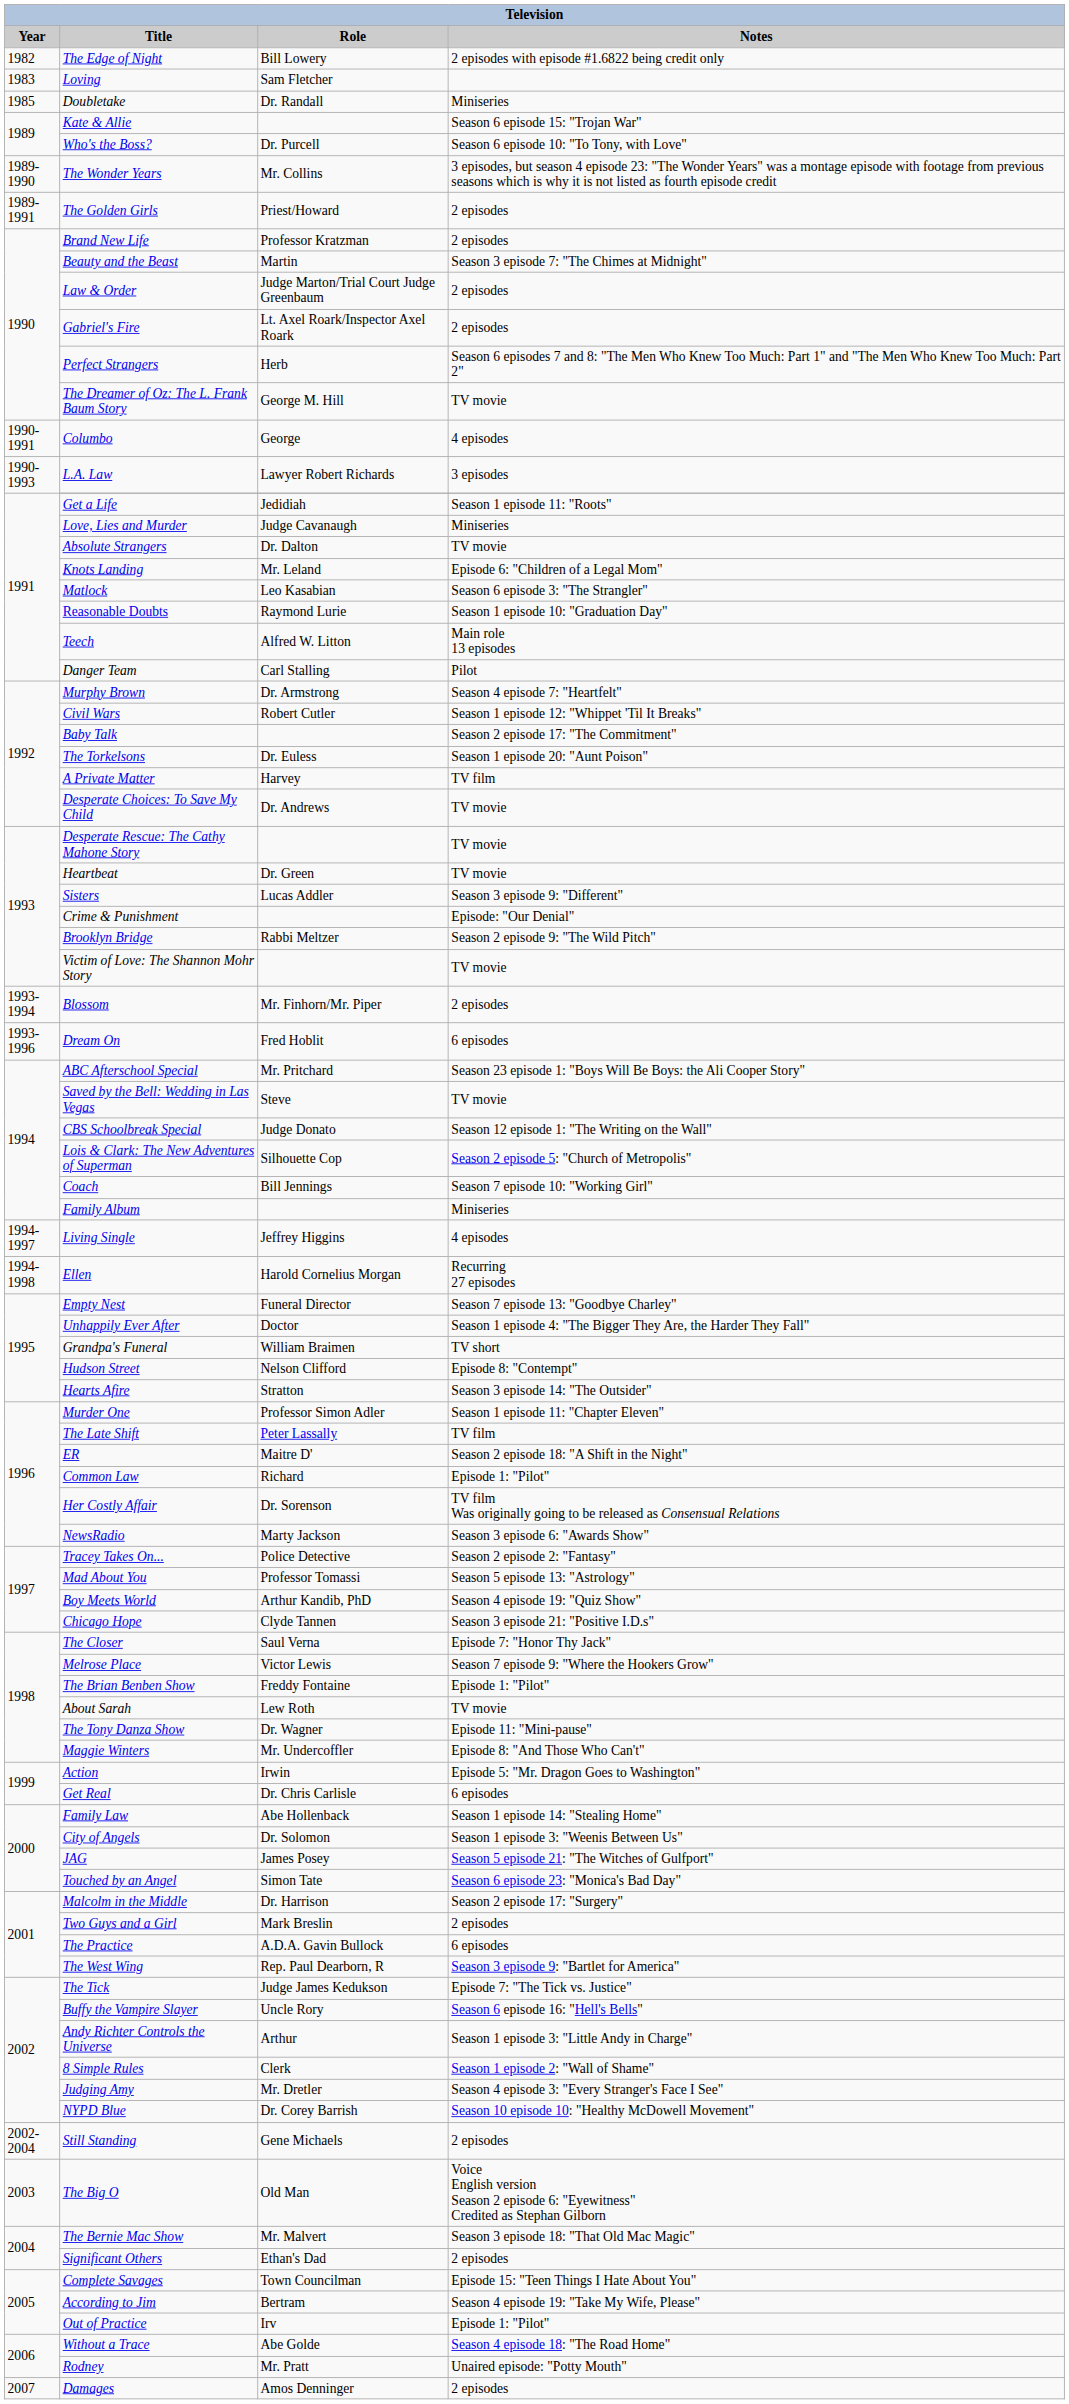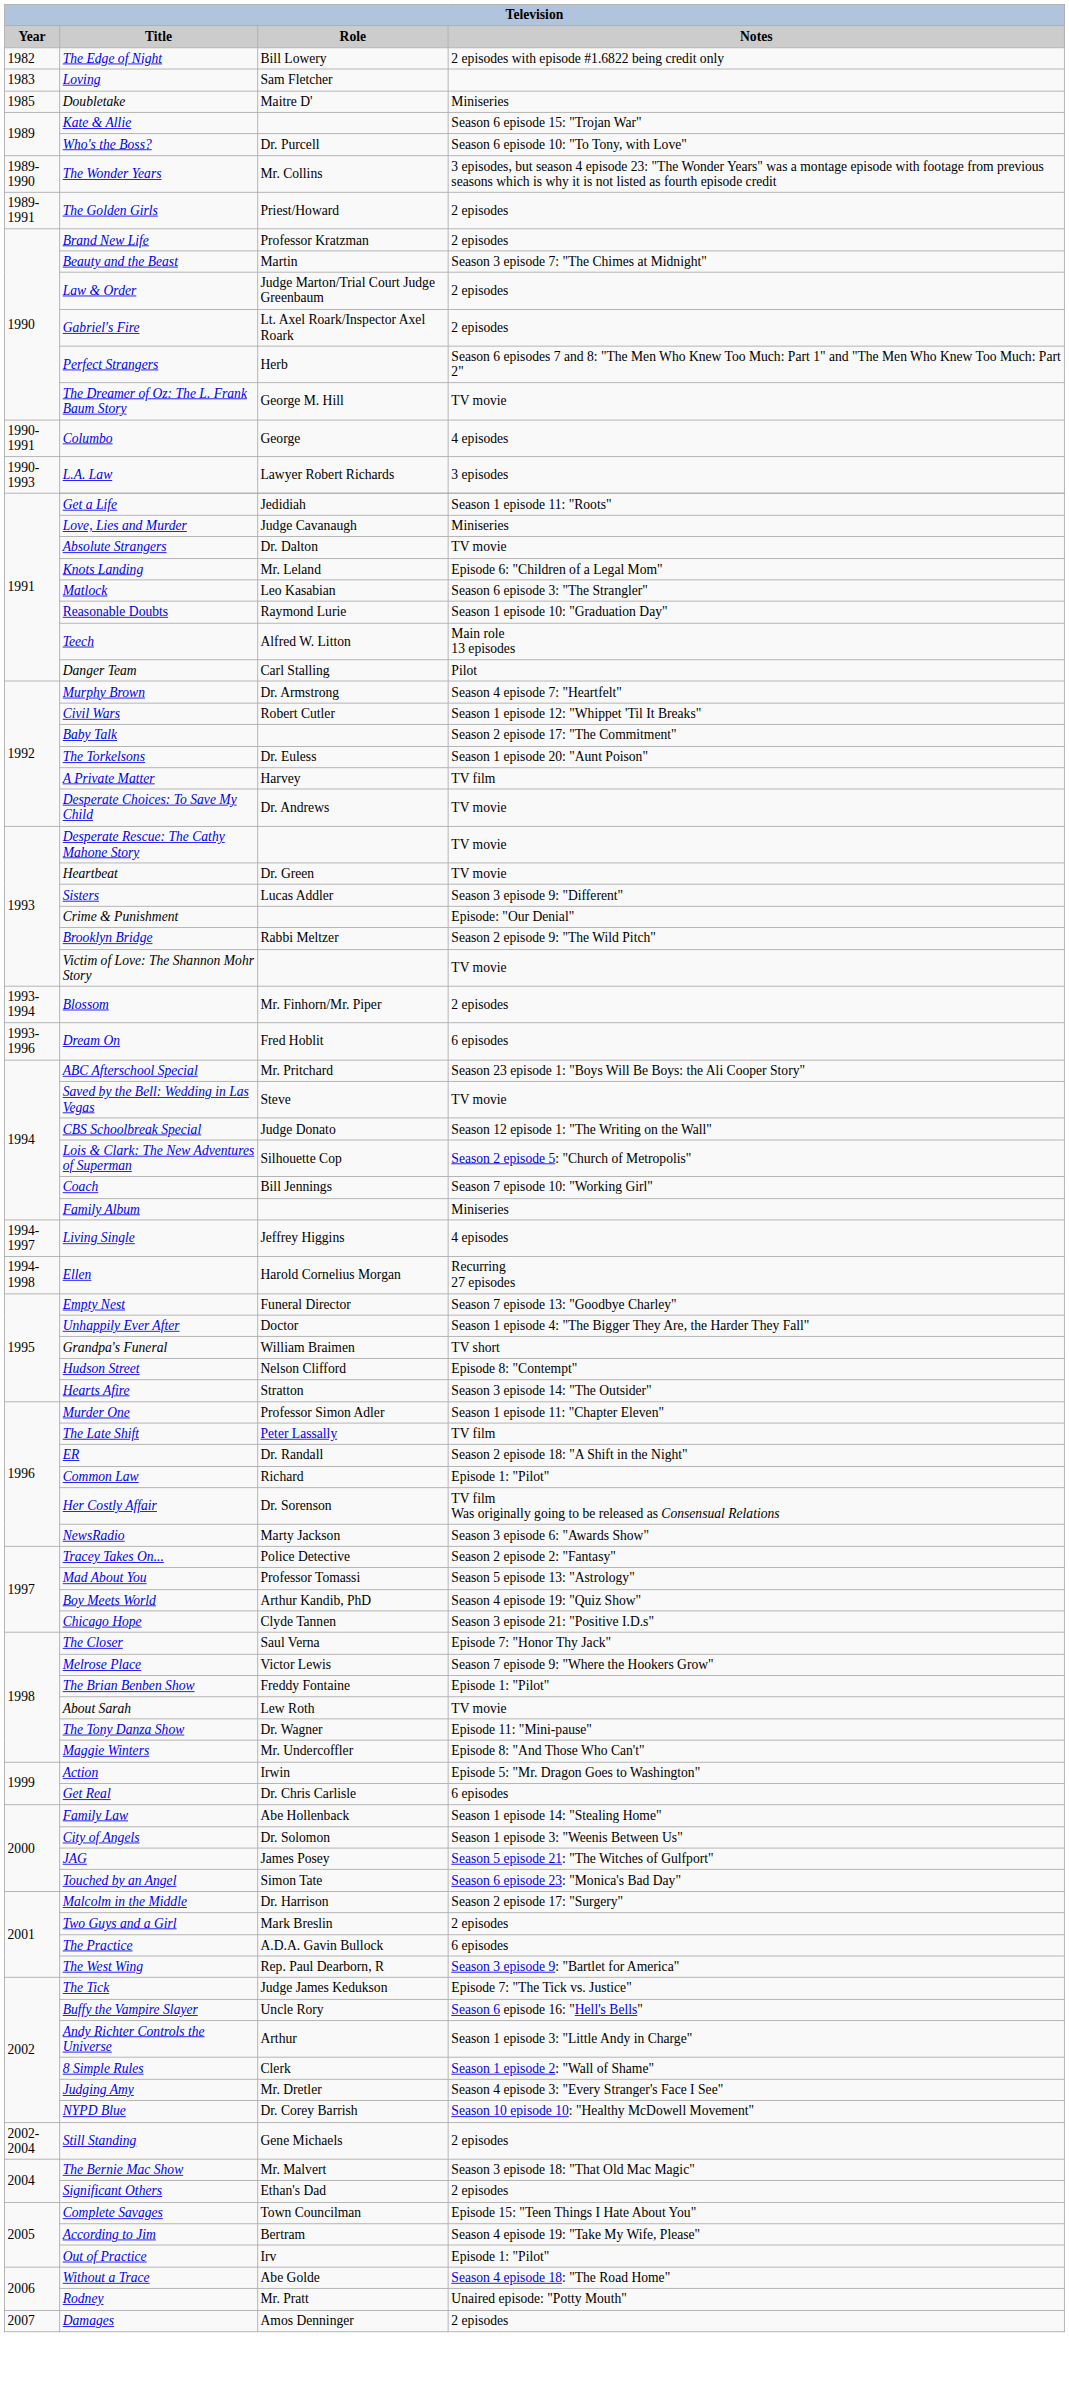 <table class="wikitable">
 <tr>
 <th colspan=4 style="background:#B0C4DE;">Television</th>
 </tr>
 <tr align="center">
 <th style="background: #CCCCCC;">Year</th>
 <th style="background: #CCCCCC;">Title</th>
 <th style="background: #CCCCCC;">Role</th>
 <th style="background: #CCCCCC;">Notes</th>
 </tr>
 <tr>
 <td>1982</td>
 <td><em><a href='#'>The Edge of Night</a></em></td>
 <td>Bill Lowery</td>
 <td>2 episodes with episode #1.6822 being credit only</td>
 </tr>
 <tr>
 <td>1983</td>
 <td><em><a href='#'>Loving</a></em></td>
 <td>Sam Fletcher</td>
 <td></td>
 </tr>
 <tr>
 <td>1985</td>
 <td><em>Doubletake</em></td>
-<td>Dr. Randall</td>
+<td>Maitre D'</td>
 <td>Miniseries</td>
 </tr>
 <tr>
 <td rowspan=2>1989</td>
 <td><em><a href='#'>Kate & Allie</a></em></td>
 <td></td>
 <td>Season 6 episode 15: "Trojan War"</td>
 </tr>
 <tr>
 <td><em><a href='#'>Who's the Boss?</a></em></td>
 <td>Dr. Purcell</td>
 <td>Season 6 episode 10: "To Tony, with Love"</td>
 </tr>
 <tr>
 <td>1989-1990</td>
 <td><em><a href='#'>The Wonder Years</a></em></td>
 <td>Mr. Collins</td>
 <td>3 episodes, but season 4 episode 23: "The Wonder Years" was a montage episode with footage from previous seasons which is why it is not listed as fourth episode credit</td>
 </tr>
 <tr>
 <td>1989-1991</td>
 <td><em><a href='#'>The Golden Girls</a></em></td>
 <td>Priest/Howard</td>
 <td>2 episodes</td>
 </tr>
 <tr>
 <td rowspan=6>1990</td>
 <td><em><a href='#'>Brand New Life</a></em></td>
 <td>Professor Kratzman</td>
 <td>2 episodes</td>
 </tr>
 <tr>
 <td><em><a href='#'>Beauty and the Beast</a></em></td>
 <td>Martin</td>
 <td>Season 3 episode 7: "The Chimes at Midnight"</td>
 </tr>
 <tr>
 <td><em><a href='#'>Law & Order</a></em></td>
 <td>Judge Marton/Trial Court Judge Greenbaum</td>
 <td>2 episodes</td>
 </tr>
 <tr>
 <td><em><a href='#'>Gabriel's Fire</a></em></td>
 <td>Lt. Axel Roark/Inspector Axel Roark</td>
 <td>2 episodes</td>
 </tr>
 <tr>
 <td><em><a href='#'>Perfect Strangers</a></em></td>
 <td>Herb</td>
 <td>Season 6 episodes 7 and 8: "The Men Who Knew Too Much: Part 1" and "The Men Who Knew Too Much: Part 2"</td>
 </tr>
 <tr>
 <td><em><a href='#'>The Dreamer of Oz: The L. Frank Baum Story</a></em></td>
 <td>George M. Hill</td>
 <td>TV movie</td>
 </tr>
 <tr>
 <td>1990-1991</td>
 <td><em><a href='#'>Columbo</a></em></td>
 <td>George</td>
 <td>4 episodes</td>
 </tr>
 <tr>
 <td>1990-1993</td>
 <td><em><a href='#'>L.A. Law</a></em></td>
 <td>Lawyer Robert Richards</td>
 <td>3 episodes</td>
 </tr>
 <tr>
 <td rowspan=9>1991</td>
 </tr>
 <tr>
 <td><em><a href='#'>Get a Life</a></em></td>
 <td>Jedidiah</td>
 <td>Season 1 episode 11: "Roots"</td>
 </tr>
 <tr>
 <td><em><a href='#'>Love, Lies and Murder</a></em></td>
 <td>Judge Cavanaugh</td>
 <td>Miniseries</td>
 </tr>
 <tr>
 <td><em><a href='#'>Absolute Strangers</a></em></td>
 <td>Dr. Dalton</td>
 <td>TV movie</td>
 </tr>
 <tr>
 <td><em><a href='#'>Knots Landing</a></em></td>
 <td>Mr. Leland</td>
 <td>Episode 6: "Children of a Legal Mom"</td>
 </tr>
 <tr>
 <td><em><a href='#'>Matlock</a></em></td>
 <td>Leo Kasabian</td>
 <td>Season 6 episode 3: "The Strangler"</td>
 </tr>
 <tr>
 <td><a href='#'>Reasonable Doubts</a></td>
 <td>Raymond Lurie</td>
 <td>Season 1 episode 10: "Graduation Day"</td>
 </tr>
 <tr>
 <td><em><a href='#'>Teech</a></em></td>
 <td>Alfred W. Litton</td>
 <td>Main role<br> 13 episodes</td>
 </tr>
 <tr>
 <td><em>Danger Team</em></td>
 <td>Carl Stalling</td>
 <td>Pilot</td>
 </tr>
 <tr>
 <td rowspan=6>1992</td>
 <td><em><a href='#'>Murphy Brown</a></em></td>
 <td>Dr. Armstrong</td>
 <td>Season 4 episode 7: "Heartfelt"</td>
 </tr>
 <tr>
 <td><em><a href='#'>Civil Wars</a></em></td>
 <td>Robert Cutler</td>
 <td>Season 1 episode 12: "Whippet 'Til It Breaks"</td>
 </tr>
 <tr>
 <td><em><a href='#'>Baby Talk</a></em></td>
 <td></td>
 <td>Season 2 episode 17: "The Commitment"</td>
 </tr>
 <tr>
 <td><em><a href='#'>The Torkelsons</a></em></td>
 <td>Dr. Euless</td>
 <td>Season 1 episode 20: "Aunt Poison"</td>
 </tr>
 <tr>
 <td><em><a href='#'>A Private Matter</a></em></td>
 <td>Harvey</td>
 <td>TV film</td>
 </tr>
 <tr>
 <td><em><a href='#'>Desperate Choices: To Save My Child</a></em></td>
 <td>Dr. Andrews</td>
 <td>TV movie</td>
 </tr>
 <tr>
 <td rowspan=6>1993</td>
 <td><em><a href='#'>Desperate Rescue: The Cathy Mahone Story</a></em></td>
 <td></td>
 <td>TV movie</td>
 </tr>
 <tr>
 <td><em>Heartbeat</em></td>
 <td>Dr. Green</td>
 <td>TV movie</td>
 </tr>
 <tr>
 <td><em><a href='#'>Sisters</a></em></td>
 <td>Lucas Addler</td>
 <td>Season 3 episode 9: "Different"</td>
 </tr>
 <tr>
 <td><em>Crime & Punishment</em></td>
 <td></td>
 <td>Episode: "Our Denial"</td>
 </tr>
 <tr>
 <td><em><a href='#'>Brooklyn Bridge</a></em></td>
 <td>Rabbi Meltzer</td>
 <td>Season 2 episode 9: "The Wild Pitch"</td>
 </tr>
 <tr>
 <td><em>Victim of Love: The Shannon Mohr Story</em></td>
 <td></td>
 <td>TV movie</td>
 </tr>
 <tr>
 <td>1993-1994</td>
 <td><em><a href='#'>Blossom</a></em></td>
 <td>Mr. Finhorn/Mr. Piper</td>
 <td>2 episodes</td>
 </tr>
 <tr>
 <td>1993-1996</td>
 <td><em><a href='#'>Dream On</a></em></td>
 <td>Fred Hoblit</td>
 <td>6 episodes</td>
 </tr>
 <tr>
 <td rowspan=6>1994</td>
 <td><em><a href='#'>ABC Afterschool Special</a></em></td>
 <td>Mr. Pritchard</td>
 <td>Season 23 episode 1: "Boys Will Be Boys: the Ali Cooper Story"</td>
 </tr>
 <tr>
 <td><em><a href='#'>Saved by the Bell: Wedding in Las Vegas</a></em></td>
 <td>Steve</td>
 <td>TV movie</td>
 </tr>
 <tr>
 <td><em><a href='#'>CBS Schoolbreak Special</a></em></td>
 <td>Judge Donato</td>
 <td>Season 12 episode 1: "The Writing on the Wall"</td>
 </tr>
 <tr>
 <td><em><a href='#'>Lois & Clark: The New Adventures of Superman</a></em></td>
 <td>Silhouette Cop</td>
 <td><a href='#'>Season 2 episode 5</a>: "Church of Metropolis"</td>
 </tr>
 <tr>
 <td><em><a href='#'>Coach</a></em></td>
 <td>Bill Jennings</td>
 <td>Season 7 episode 10: "Working Girl"</td>
 </tr>
 <tr>
 <td><em><a href='#'>Family Album</a></em></td>
 <td></td>
 <td>Miniseries</td>
 </tr>
 <tr>
 <td>1994-1997</td>
 <td><em><a href='#'>Living Single</a></em></td>
 <td>Jeffrey Higgins</td>
 <td>4 episodes</td>
 </tr>
 <tr>
 <td>1994-1998</td>
 <td><em><a href='#'>Ellen</a></em></td>
 <td>Harold Cornelius Morgan</td>
 <td>Recurring<br> 27 episodes</td>
 </tr>
 <tr>
 <td rowspan=5>1995</td>
 <td><em><a href='#'>Empty Nest</a></em></td>
 <td>Funeral Director</td>
 <td>Season 7 episode 13: "Goodbye Charley"</td>
 </tr>
 <tr>
 <td><em><a href='#'>Unhappily Ever After</a></em></td>
 <td>Doctor</td>
 <td>Season 1 episode 4: "The Bigger They Are, the Harder They Fall"</td>
 </tr>
 <tr>
 <td><em>Grandpa's Funeral</em></td>
 <td>William Braimen</td>
 <td>TV short</td>
 </tr>
 <tr>
 <td><em><a href='#'>Hudson Street</a></em></td>
 <td>Nelson Clifford</td>
 <td>Episode 8: "Contempt"</td>
 </tr>
 <tr>
 <td><em><a href='#'>Hearts Afire</a></em></td>
 <td>Stratton</td>
 <td>Season 3 episode 14: "The Outsider"</td>
 </tr>
 <tr>
 <td rowspan=6>1996</td>
 <td><em><a href='#'>Murder One</a></em></td>
 <td>Professor Simon Adler</td>
 <td>Season 1 episode 11: "Chapter Eleven"</td>
 </tr>
 <tr>
 <td><em><a href='#'>The Late Shift</a></em></td>
 <td><a href='#'>Peter Lassally</a></td>
 <td>TV film</td>
 </tr>
 <tr>
 <td><em><a href='#'>ER</a></em></td>
-<td>Maitre D'</td>
+<td>Dr. Randall</td>
 <td>Season 2 episode 18: "A Shift in the Night"</td>
 </tr>
 <tr>
 <td><em><a href='#'>Common Law</a></em></td>
 <td>Richard</td>
 <td>Episode 1: "Pilot"</td>
 </tr>
 <tr>
 <td><em><a href='#'>Her Costly Affair</a></em></td>
 <td>Dr. Sorenson</td>
 <td>TV film<br> Was originally going to be released as <em>Consensual Relations</em></td>
 </tr>
 <tr>
 <td><em><a href='#'>NewsRadio</a></em></td>
 <td>Marty Jackson</td>
 <td>Season 3 episode 6: "Awards Show"</td>
 </tr>
 <tr>
 <td rowspan=4>1997</td>
 <td><em><a href='#'>Tracey Takes On...</a></em></td>
 <td>Police Detective</td>
 <td>Season 2 episode 2: "Fantasy"</td>
 </tr>
 <tr>
 <td><em><a href='#'>Mad About You</a></em></td>
 <td>Professor Tomassi</td>
 <td>Season 5 episode 13: "Astrology"</td>
 </tr>
 <tr>
 <td><em><a href='#'>Boy Meets World</a></em></td>
 <td>Arthur Kandib, PhD</td>
 <td>Season 4 episode 19: "Quiz Show"</td>
 </tr>
 <tr>
 <td><em><a href='#'>Chicago Hope</a></em></td>
 <td>Clyde Tannen</td>
 <td>Season 3 episode 21: "Positive I.D.s"</td>
 </tr>
 <tr>
 <td rowspan=6>1998</td>
 <td><em><a href='#'>The Closer</a></em></td>
 <td>Saul Verna</td>
 <td>Episode 7: "Honor Thy Jack"</td>
 </tr>
 <tr>
 <td><em><a href='#'>Melrose Place</a></em></td>
 <td>Victor Lewis</td>
 <td>Season 7 episode 9: "Where the Hookers Grow"</td>
 </tr>
 <tr>
 <td><em><a href='#'>The Brian Benben Show</a></em></td>
 <td>Freddy Fontaine</td>
 <td>Episode 1: "Pilot"</td>
 </tr>
 <tr>
 <td><em>About Sarah</em></td>
 <td>Lew Roth</td>
 <td>TV movie</td>
 </tr>
 <tr>
 <td><em><a href='#'>The Tony Danza Show</a></em></td>
 <td>Dr. Wagner</td>
 <td>Episode 11: "Mini-pause"</td>
 </tr>
 <tr>
 <td><em><a href='#'>Maggie Winters</a></em></td>
 <td>Mr. Undercoffler</td>
 <td>Episode 8: "And Those Who Can't"</td>
 </tr>
 <tr>
 <td rowspan=2>1999</td>
 <td><em><a href='#'>Action</a></em></td>
 <td>Irwin</td>
 <td>Episode 5: "Mr. Dragon Goes to Washington"</td>
 </tr>
 <tr>
 <td><em><a href='#'>Get Real</a></em></td>
 <td>Dr. Chris Carlisle</td>
 <td>6 episodes</td>
 </tr>
 <tr>
 <td rowspan=4>2000</td>
 <td><em><a href='#'>Family Law</a></em></td>
 <td>Abe Hollenback</td>
 <td>Season 1 episode 14: "Stealing Home"</td>
 </tr>
 <tr>
 <td><em><a href='#'>City of Angels</a></em></td>
 <td>Dr. Solomon</td>
 <td>Season 1 episode 3: "Weenis Between Us"</td>
 </tr>
 <tr>
 <td><em><a href='#'>JAG</a></em></td>
 <td>James Posey</td>
 <td><a href='#'>Season 5 episode 21</a>: "The Witches of Gulfport"</td>
 </tr>
 <tr>
 <td><em><a href='#'>Touched by an Angel</a></em></td>
 <td>Simon Tate</td>
 <td><a href='#'>Season 6 episode 23</a>: "Monica's Bad Day"</td>
 </tr>
 <tr>
 <td rowspan=4>2001</td>
 <td><em><a href='#'>Malcolm in the Middle</a></em></td>
 <td>Dr. Harrison</td>
 <td>Season 2 episode 17: "Surgery"</td>
 </tr>
 <tr>
 <td><em><a href='#'>Two Guys and a Girl</a></em></td>
 <td>Mark Breslin</td>
 <td>2 episodes</td>
 </tr>
 <tr>
 <td><em><a href='#'>The Practice</a></em></td>
 <td>A.D.A. Gavin Bullock</td>
 <td>6 episodes</td>
 </tr>
 <tr>
 <td><em><a href='#'>The West Wing</a></em></td>
 <td>Rep. Paul Dearborn, R</td>
 <td><a href='#'>Season 3 episode 9</a>: "Bartlet for America"</td>
 </tr>
 <tr>
 <td rowspan=6>2002</td>
 <td><em><a href='#'>The Tick</a></em></td>
 <td>Judge James Kedukson</td>
 <td>Episode 7: "The Tick vs. Justice"</td>
 </tr>
 <tr>
 <td><em><a href='#'>Buffy the Vampire Slayer</a></em></td>
 <td>Uncle Rory</td>
 <td><a href='#'>Season 6</a> episode 16: "<a href='#'>Hell's Bells</a>"</td>
 </tr>
 <tr>
 <td><em><a href='#'>Andy Richter Controls the Universe</a></em></td>
 <td>Arthur</td>
 <td>Season 1 episode 3: "Little Andy in Charge"</td>
 </tr>
 <tr>
 <td><em><a href='#'>8 Simple Rules</a></em></td>
 <td>Clerk</td>
 <td><a href='#'>Season 1 episode 2</a>: "Wall of Shame"</td>
 </tr>
 <tr>
 <td><em><a href='#'>Judging Amy</a></em></td>
 <td>Mr. Dretler</td>
 <td>Season 4 episode 3: "Every Stranger's Face I See"</td>
 </tr>
 <tr>
 <td><em><a href='#'>NYPD Blue</a></em></td>
 <td>Dr. Corey Barrish</td>
 <td><a href='#'>Season 10 episode 10</a>: "Healthy McDowell Movement"</td>
 </tr>
 <tr>
 <td>2002-2004</td>
 <td><em><a href='#'>Still Standing</a></em></td>
 <td>Gene Michaels</td>
 <td>2 episodes</td>
 </tr>
 <tr>
-<td>2003</td>
-<td><em><a href='#'>The Big O</a></em></td>
-<td>Old Man</td>
-<td>Voice<br>English version<br> Season 2 episode 6: "Eyewitness"<br> Credited as Stephan Gilborn</td>
-</tr>
-<tr>
 <td rowspan=2>2004</td>
 <td><em><a href='#'>The Bernie Mac Show</a></em></td>
 <td>Mr. Malvert</td>
 <td>Season 3 episode 18: "That Old Mac Magic"</td>
 </tr>
 <tr>
 <td><em><a href='#'>Significant Others</a></em></td>
 <td>Ethan's Dad</td>
 <td>2 episodes</td>
 </tr>
 <tr>
 <td rowspan=3>2005</td>
 <td><em><a href='#'>Complete Savages</a></em></td>
 <td>Town Councilman</td>
 <td>Episode 15: "Teen Things I Hate About You"</td>
 </tr>
 <tr>
 <td><em><a href='#'>According to Jim</a></em></td>
 <td>Bertram</td>
 <td>Season 4 episode 19: "Take My Wife, Please"</td>
 </tr>
 <tr>
 <td><em><a href='#'>Out of Practice</a></em></td>
 <td>Irv</td>
 <td>Episode 1: "Pilot"</td>
 </tr>
 <tr>
 <td rowspan=2>2006</td>
 <td><em><a href='#'>Without a Trace</a></em></td>
 <td>Abe Golde</td>
 <td><a href='#'>Season 4 episode 18</a>: "The Road Home"</td>
 </tr>
 <tr>
 <td><em><a href='#'>Rodney</a></em></td>
 <td>Mr. Pratt</td>
 <td>Unaired episode: "Potty Mouth"</td>
 </tr>
 <tr>
 <td>2007</td>
 <td><em><a href='#'>Damages</a></em></td>
 <td>Amos Denninger</td>
 <td>2 episodes</td>
 </tr>
 </table>
